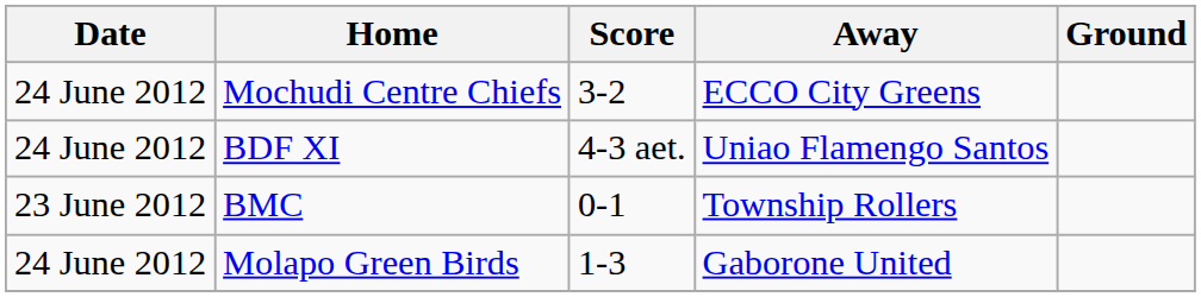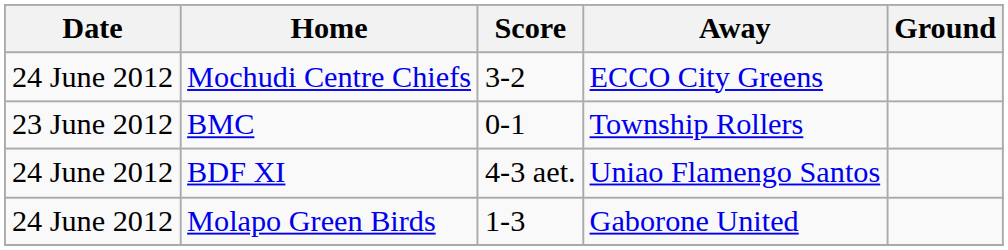 <table class="wikitable">
 <tr>
 <th>Date</th>
 <th>Home</th>
 <th>Score</th>
 <th>Away</th>
 <th>Ground</th>
 </tr>
 <tr>
 <td>24 June 2012</td>
 <td><a href='#'>Mochudi Centre Chiefs</a></td>
 <td>3-2</td>
 <td><a href='#'>ECCO City Greens</a></td>
 <td></td>
 </tr>
 <tr>
+<td>23 June 2012</td>
+<td><a href='#'>BMC</a></td>
+<td>0-1</td>
+<td><a href='#'>Township Rollers</a></td>
+<td></td>
+</tr>
+<tr>
 <td>24 June 2012</td>
 <td><a href='#'>BDF XI</a></td>
 <td>4-3 aet.</td>
 <td><a href='#'>Uniao Flamengo Santos</a></td>
-<td></td>
-</tr>
-<tr>
-<td>23 June 2012</td>
-<td><a href='#'>BMC</a></td>
-<td>0-1</td>
-<td><a href='#'>Township Rollers</a></td>
 <td></td>
 </tr>
 <tr>
 <td>24 June 2012</td>
 <td><a href='#'>Molapo Green Birds</a></td>
 <td>1-3</td>
 <td><a href='#'>Gaborone United</a></td>
 <td></td>
 </tr>
 <tr>
 </tr>
 </table>
